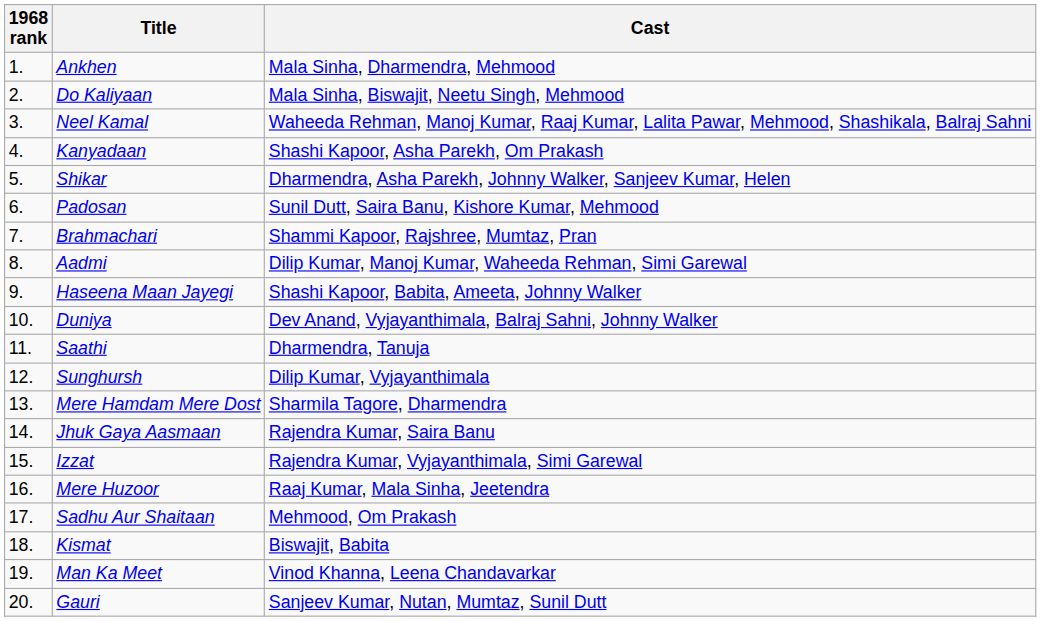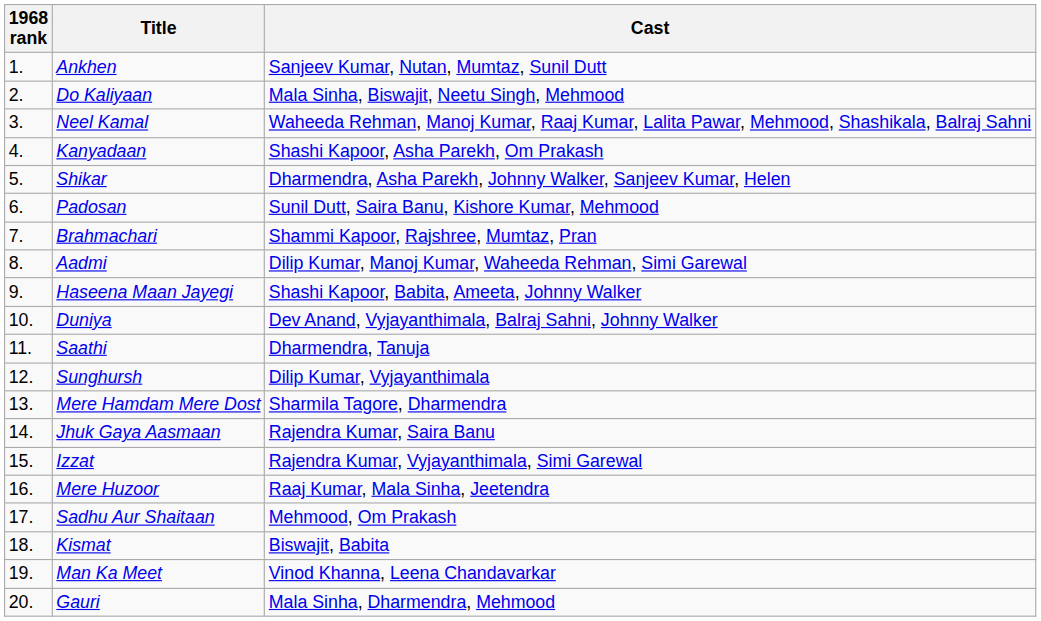 <table class="wikitable">
 <tr>
 <th>1968<br>rank</th>
 <th>Title</th>
 <th>Cast</th>
 </tr>
 <tr>
 <td>1.</td>
 <td><em><a href='#'>Ankhen</a></em></td>
-<td><a href='#'>Mala Sinha</a>, <a href='#'>Dharmendra</a>, <a href='#'>Mehmood</a></td>
+<td><a href='#'>Sanjeev Kumar</a>, <a href='#'>Nutan</a>, <a href='#'>Mumtaz</a>, <a href='#'>Sunil Dutt</a></td>
 </tr>
 <tr>
 <td>2.</td>
 <td><em><a href='#'>Do Kaliyaan</a></em></td>
 <td><a href='#'>Mala Sinha</a>, <a href='#'>Biswajit</a>, <a href='#'>Neetu Singh</a>, <a href='#'>Mehmood</a></td>
 </tr>
 <tr>
 <td>3.</td>
 <td><em><a href='#'>Neel Kamal</a></em></td>
 <td><a href='#'>Waheeda Rehman</a>, <a href='#'>Manoj Kumar</a>, <a href='#'>Raaj Kumar</a>, <a href='#'>Lalita Pawar</a>, <a href='#'>Mehmood</a>, <a href='#'>Shashikala</a>, <a href='#'>Balraj Sahni</a></td>
 </tr>
 <tr>
 <td>4.</td>
 <td><em><a href='#'>Kanyadaan</a></em></td>
 <td><a href='#'>Shashi Kapoor</a>, <a href='#'>Asha Parekh</a>, <a href='#'>Om Prakash</a></td>
 </tr>
 <tr>
 <td>5.</td>
 <td><em><a href='#'>Shikar</a></em></td>
 <td><a href='#'>Dharmendra</a>, <a href='#'>Asha Parekh</a>, <a href='#'>Johnny Walker</a>, <a href='#'>Sanjeev Kumar</a>, <a href='#'>Helen</a></td>
 </tr>
 <tr>
 <td>6.</td>
 <td><em><a href='#'>Padosan</a></em></td>
 <td><a href='#'>Sunil Dutt</a>, <a href='#'>Saira Banu</a>, <a href='#'>Kishore Kumar</a>, <a href='#'>Mehmood</a></td>
 </tr>
 <tr>
 <td>7.</td>
 <td><em><a href='#'>Brahmachari</a></em></td>
 <td><a href='#'>Shammi Kapoor</a>, <a href='#'>Rajshree</a>, <a href='#'>Mumtaz</a>, <a href='#'>Pran</a></td>
 </tr>
 <tr>
 <td>8.</td>
 <td><em><a href='#'>Aadmi</a></em></td>
 <td><a href='#'>Dilip Kumar</a>, <a href='#'>Manoj Kumar</a>, <a href='#'>Waheeda Rehman</a>, <a href='#'>Simi Garewal</a></td>
 </tr>
 <tr>
 <td>9.</td>
 <td><em><a href='#'>Haseena Maan Jayegi</a></em></td>
 <td><a href='#'>Shashi Kapoor</a>, <a href='#'>Babita</a>, <a href='#'>Ameeta</a>, <a href='#'>Johnny Walker</a></td>
 </tr>
 <tr>
 <td>10.</td>
 <td><em><a href='#'>Duniya</a></em></td>
 <td><a href='#'>Dev Anand</a>, <a href='#'>Vyjayanthimala</a>, <a href='#'>Balraj Sahni</a>, <a href='#'>Johnny Walker</a></td>
 </tr>
 <tr>
 <td>11.</td>
 <td><em><a href='#'>Saathi</a></em></td>
 <td><a href='#'>Dharmendra</a>, <a href='#'>Tanuja</a></td>
 </tr>
 <tr>
 <td>12.</td>
 <td><em><a href='#'>Sunghursh</a></em></td>
 <td><a href='#'>Dilip Kumar</a>, <a href='#'>Vyjayanthimala</a></td>
 </tr>
 <tr>
 <td>13.</td>
 <td><em><a href='#'>Mere Hamdam Mere Dost</a></em></td>
 <td><a href='#'>Sharmila Tagore</a>, <a href='#'>Dharmendra</a></td>
 </tr>
 <tr>
 <td>14.</td>
 <td><em><a href='#'>Jhuk Gaya Aasmaan</a></em></td>
 <td><a href='#'>Rajendra Kumar</a>, <a href='#'>Saira Banu</a></td>
 </tr>
 <tr>
 <td>15.</td>
 <td><em><a href='#'>Izzat</a></em></td>
 <td><a href='#'>Rajendra Kumar</a>, <a href='#'>Vyjayanthimala</a>, <a href='#'>Simi Garewal</a></td>
 </tr>
 <tr>
 <td>16.</td>
 <td><em><a href='#'>Mere Huzoor</a></em></td>
 <td><a href='#'>Raaj Kumar</a>, <a href='#'>Mala Sinha</a>, <a href='#'>Jeetendra</a></td>
 </tr>
 <tr>
 <td>17.</td>
 <td><em><a href='#'>Sadhu Aur Shaitaan</a></em></td>
 <td><a href='#'>Mehmood</a>, <a href='#'>Om Prakash</a></td>
 </tr>
 <tr>
 <td>18.</td>
 <td><em><a href='#'>Kismat</a></em></td>
 <td><a href='#'>Biswajit</a>, <a href='#'>Babita</a></td>
 </tr>
 <tr>
 <td>19.</td>
 <td><em><a href='#'>Man Ka Meet</a></em></td>
 <td><a href='#'>Vinod Khanna</a>, <a href='#'>Leena Chandavarkar</a></td>
 </tr>
 <tr>
 <td>20.</td>
 <td><em><a href='#'>Gauri</a></em></td>
-<td><a href='#'>Sanjeev Kumar</a>, <a href='#'>Nutan</a>, <a href='#'>Mumtaz</a>, <a href='#'>Sunil Dutt</a></td>
+<td><a href='#'>Mala Sinha</a>, <a href='#'>Dharmendra</a>, <a href='#'>Mehmood</a></td>
 </tr>
 </table>
